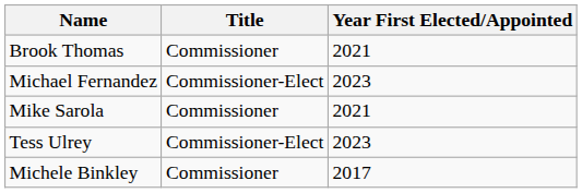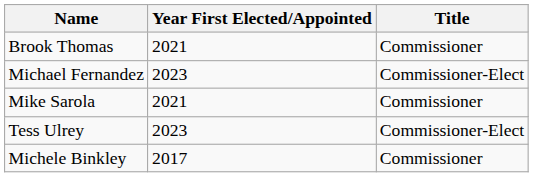 <table class="wikitable">
 <tr>
 <th>Name</th>
+<th>Year First Elected/Appointed</th>
 <th>Title</th>
-<th>Year First Elected/Appointed</th>
 </tr>
 <tr>
 <td>Brook Thomas</td>
+<td>2021</td>
 <td>Commissioner</td>
-<td>2021</td>
 </tr>
 <tr>
 <td>Michael Fernandez</td>
+<td>2023</td>
 <td>Commissioner-Elect</td>
-<td>2023</td>
 </tr>
 <tr>
 <td>Mike Sarola</td>
+<td>2021</td>
 <td>Commissioner</td>
-<td>2021</td>
 </tr>
 <tr>
 <td>Tess Ulrey</td>
+<td>2023</td>
 <td>Commissioner-Elect</td>
-<td>2023</td>
 </tr>
 <tr>
 <td>Michele Binkley</td>
+<td>2017<br></td>
 <td>Commissioner</td>
-<td>2017<br></td>
 </tr>
 </table>
